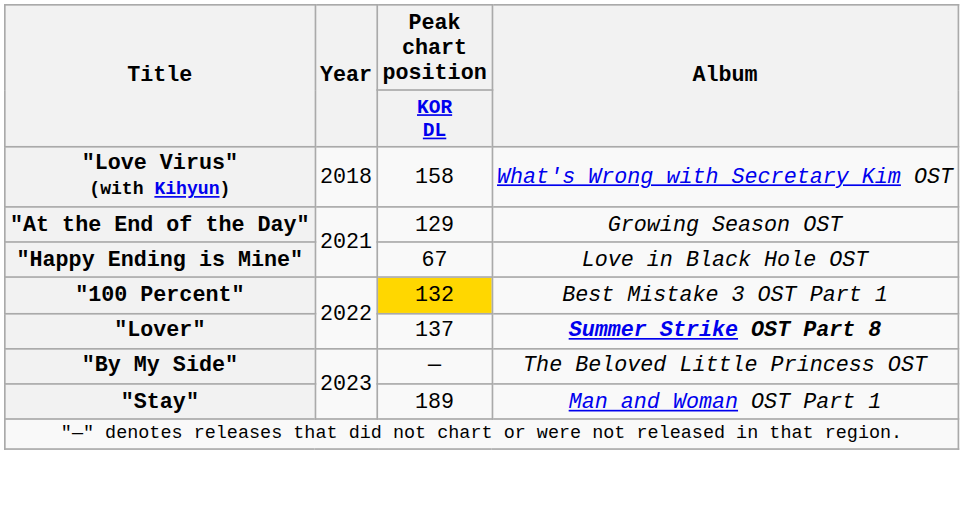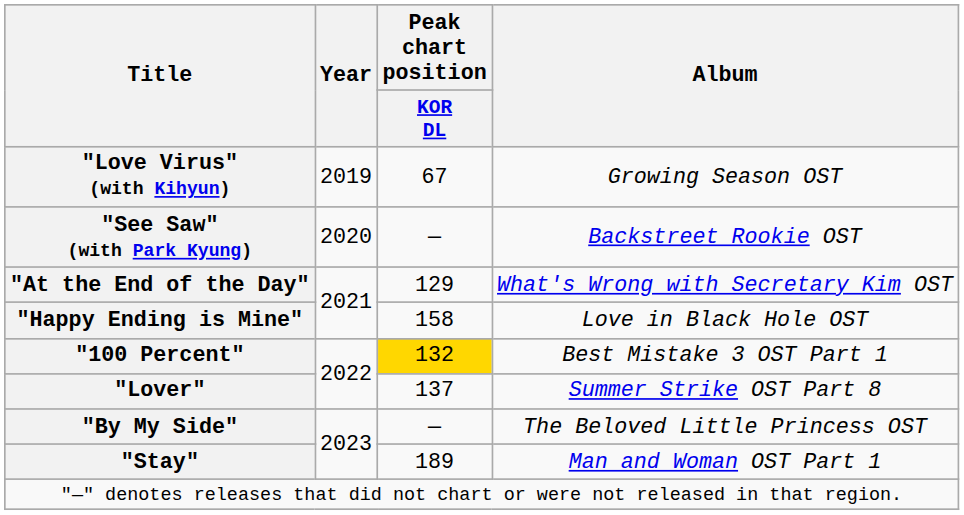 <table class="wikitable plainrowheaders" style="text-align:center">
 <tr>
 <th scope="col" rowspan="2">Title</th>
 <th scope="col" rowspan="2">Year</th>
 <th scope="col">Peak chart position</th>
 <th scope="col" rowspan="2">Album</th>
 </tr>
 <tr>
 <th style="width:3em;font-size:90%"><a href='#'>KOR<br>DL</a><br></th>
 </tr>
 <tr>
 <th scope="row">"Love Virus"<br><small>(with <a href='#'>Kihyun</a>)</small></th>
-<td>2018</td>
-<td>158</td>
-<td><em><a href='#'>What's Wrong with Secretary Kim</a> OST</em></td>
+<td>2019</td>
+<td>67</td>
+<td><em>Growing Season OST</em></td>
+</tr>
+<tr>
+<th scope="row">"See Saw"<br><small>(with <a href='#'>Park Kyung</a>)</small></th>
+<td>2020</td>
+<td>—</td>
+<td><em><a href='#'>Backstreet Rookie</a> OST</em></td>
 </tr>
 <tr>
 <th scope="row">"At the End of the Day"</th>
 <td rowspan="2">2021</td>
 <td>129</td>
-<td><em>Growing Season OST</em></td>
+<td><em><a href='#'>What's Wrong with Secretary Kim</a> OST</em></td>
 </tr>
 <tr>
 <th scope="row">"Happy Ending is Mine"</th>
-<td>67</td>
+<td>158</td>
 <td><em>Love in Black Hole OST</em></td>
 </tr>
 <tr>
 <th scope="row">"100 Percent"<br></th>
 <td rowspan="2">2022</td>
 <td style="background: gold;">132</td>
 <td><em>Best Mistake 3 OST Part 1</em></td>
 </tr>
 <tr>
 <th scope="row">"Lover"</th>
 <td>137</td>
-<td><strong><em><a href='#'>Summer Strike</a> OST Part 8</em></strong></td>
+<td><em><a href='#'>Summer Strike</a> OST Part 8</em></td>
 </tr>
 <tr>
 <th scope="row">"By My Side"</th>
 <td rowspan="2">2023</td>
 <td>—</td>
 <td><em>The Beloved Little Princess OST</em></td>
 </tr>
 <tr>
 <th scope="row">"Stay"<br></th>
 <td>189</td>
 <td><em><a href='#'>Man and Woman</a> OST Part 1</em></td>
 </tr>
 <tr>
 <td colspan="4" style="font-size:85%">"—" denotes releases that did not chart or were not released in that region.</td>
 </tr>
 </table>
